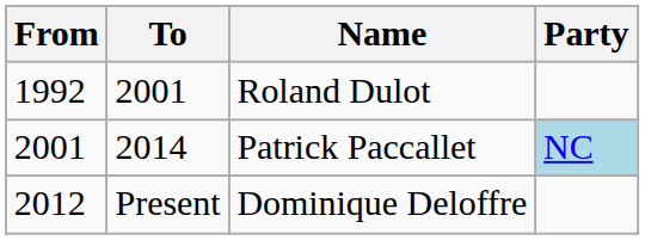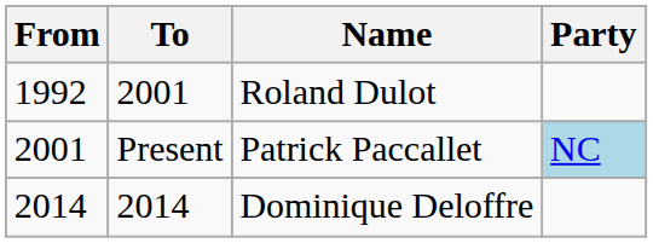 <table class="wikitable">
 <tr>
 <th>From</th>
 <th>To</th>
 <th>Name</th>
 <th>Party</th>
 </tr>
 <tr>
 <td>1992</td>
 <td>2001</td>
 <td>Roland Dulot</td>
 <td></td>
 </tr>
 <tr>
 <td>2001</td>
-<td>2014</td>
+<td>Present</td>
 <td>Patrick Paccallet</td>
 <td style="background: lightblue;"><a href='#'>NC</a></td>
 </tr>
 <tr>
-<td>2012</td>
-<td>Present</td>
+<td>2014</td>
+<td>2014</td>
 <td>Dominique Deloffre</td>
 <td></td>
 </tr>
 </table>
